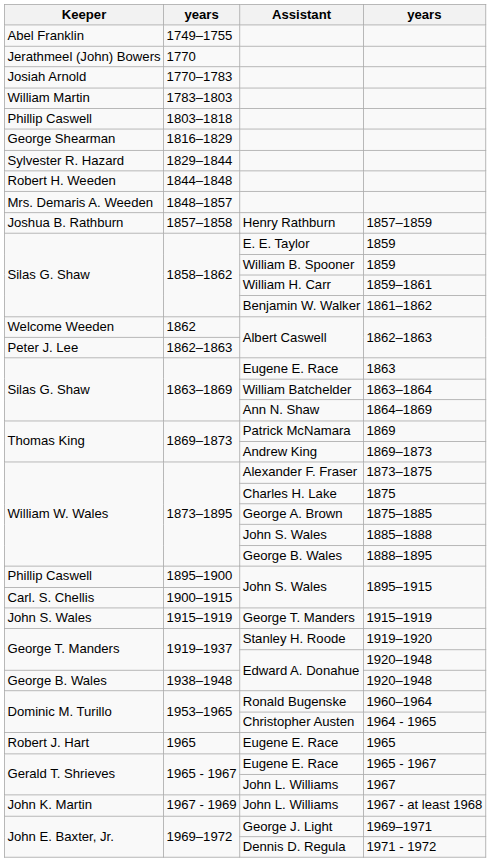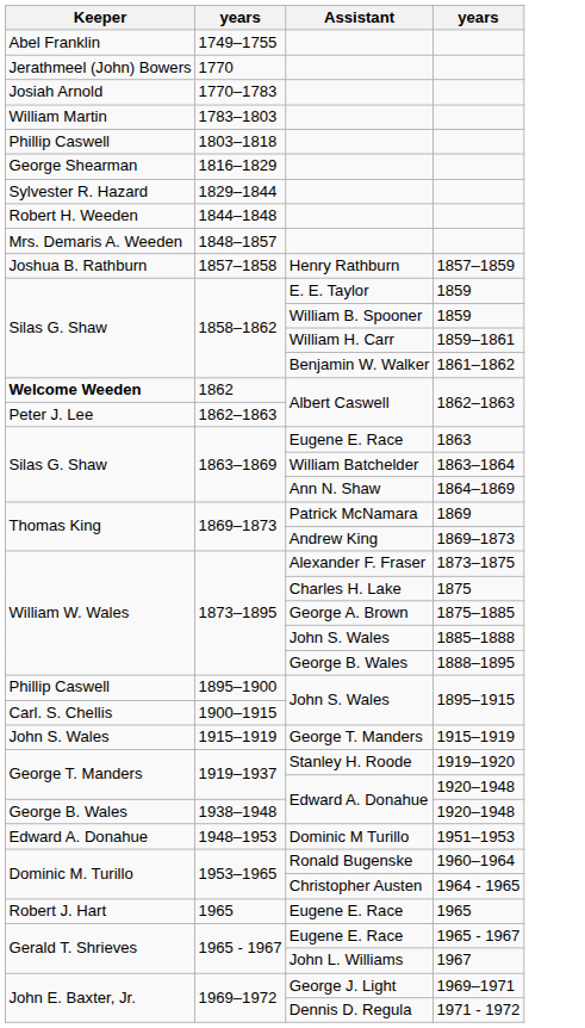 <table class="wikitable">
 <tr>
 <th>Keeper</th>
 <th>years</th>
 <th>Assistant</th>
 <th>years</th>
 </tr>
 <tr>
 <td>Abel Franklin</td>
 <td>1749–1755</td>
 <td></td>
 <td></td>
 </tr>
 <tr>
 <td>Jerathmeel (John) Bowers</td>
 <td>1770</td>
 <td></td>
 <td></td>
 </tr>
 <tr>
 <td>Josiah Arnold</td>
 <td>1770–1783</td>
 <td></td>
 <td></td>
 </tr>
 <tr>
 <td>William Martin</td>
 <td>1783–1803</td>
 <td></td>
 <td></td>
 </tr>
 <tr>
 <td>Phillip Caswell</td>
 <td>1803–1818</td>
 <td></td>
 <td></td>
 </tr>
 <tr>
 <td>George Shearman</td>
 <td>1816–1829</td>
 <td></td>
 <td></td>
 </tr>
 <tr>
 <td>Sylvester R. Hazard</td>
 <td>1829–1844</td>
 <td></td>
 <td></td>
 </tr>
 <tr>
 <td>Robert H. Weeden</td>
 <td>1844–1848</td>
 <td></td>
 <td></td>
 </tr>
 <tr>
 <td>Mrs. Demaris A. Weeden</td>
 <td>1848–1857</td>
 <td></td>
 <td></td>
 </tr>
 <tr>
 <td>Joshua B. Rathburn</td>
 <td>1857–1858</td>
 <td rowspan="2">Henry Rathburn</td>
 <td rowspan="2">1857–1859</td>
 </tr>
 <tr>
 <td rowspan="5">Silas G. Shaw</td>
 <td rowspan="5">1858–1862</td>
 </tr>
 <tr>
 <td>E. E. Taylor</td>
 <td>1859</td>
 </tr>
 <tr>
 <td>William B. Spooner</td>
 <td>1859</td>
 </tr>
 <tr>
 <td>William H. Carr</td>
 <td>1859–1861</td>
 </tr>
 <tr>
 <td>Benjamin W. Walker</td>
 <td>1861–1862</td>
 </tr>
 <tr>
-<td>Welcome Weeden</td>
+<td><strong>Welcome Weeden</strong></td>
 <td>1862</td>
 <td rowspan="2">Albert Caswell</td>
 <td rowspan="2">1862–1863</td>
 </tr>
 <tr>
 <td>Peter J. Lee</td>
 <td>1862–1863</td>
 </tr>
 <tr>
 <td rowspan="3">Silas G. Shaw</td>
 <td rowspan="3">1863–1869</td>
 <td>Eugene E. Race</td>
 <td>1863</td>
 </tr>
 <tr>
 <td>William Batchelder</td>
 <td>1863–1864</td>
 </tr>
 <tr>
 <td>Ann N. Shaw</td>
 <td>1864–1869</td>
 </tr>
 <tr>
 <td rowspan="2">Thomas King</td>
 <td rowspan="2">1869–1873</td>
 <td>Patrick McNamara</td>
 <td>1869</td>
 </tr>
 <tr>
 <td>Andrew King</td>
 <td>1869–1873</td>
 </tr>
 <tr>
 <td rowspan="6">William W. Wales</td>
 <td rowspan="6">1873–1895</td>
 <td>Alexander F. Fraser</td>
 <td>1873–1875</td>
 </tr>
 <tr>
 <td>Charles H. Lake</td>
 <td>1875</td>
 </tr>
 <tr>
 <td>George A. Brown</td>
 <td>1875–1885</td>
 </tr>
 <tr>
 <td>John S. Wales</td>
 <td>1885–1888</td>
 </tr>
 <tr>
 <td>George B. Wales</td>
 <td>1888–1895</td>
 </tr>
 <tr>
 <td rowspan="3">John S. Wales</td>
 <td rowspan="3">1895–1915</td>
 </tr>
 <tr>
 <td>Phillip Caswell</td>
 <td>1895–1900</td>
 </tr>
 <tr>
 <td>Carl. S. Chellis</td>
 <td>1900–1915</td>
 </tr>
 <tr>
 <td>John S. Wales</td>
 <td>1915–1919</td>
 <td>George T. Manders</td>
 <td>1915–1919</td>
 </tr>
 <tr>
 <td rowspan="2">George T. Manders</td>
 <td rowspan="2">1919–1937</td>
 <td>Stanley H. Roode</td>
 <td>1919–1920</td>
 </tr>
 <tr>
 <td rowspan="2">Edward A. Donahue</td>
 <td>1920–1948</td>
 </tr>
 <tr>
 <td>George B. Wales</td>
 <td>1938–1948</td>
 <td>1920–1948</td>
 </tr>
 <tr>
+<td>Edward A. Donahue</td>
+<td>1948–1953</td>
+<td>Dominic M Turillo</td>
+<td>1951–1953</td>
+</tr>
+<tr>
 <td rowspan="2">Dominic M. Turillo</td>
 <td rowspan="2">1953–1965</td>
 <td>Ronald Bugenske</td>
 <td>1960–1964</td>
 </tr>
 <tr>
 <td>Christopher Austen</td>
 <td>1964 - 1965</td>
 </tr>
 <tr>
 <td>Robert J. Hart</td>
 <td>1965</td>
 <td>Eugene E. Race</td>
 <td>1965</td>
 </tr>
 <tr>
 <td rowspan="2">Gerald T. Shrieves</td>
 <td rowspan="2">1965 - 1967</td>
 <td>Eugene E. Race</td>
 <td>1965 - 1967</td>
 </tr>
 <tr>
 <td>John L. Williams</td>
 <td>1967</td>
 </tr>
 <tr>
-<td>John K. Martin</td>
-<td>1967 - 1969</td>
-<td>John L. Williams</td>
-<td>1967 - at least 1968</td>
-</tr>
-<tr>
 <td rowspan="2">John E. Baxter, Jr.</td>
 <td rowspan="2">1969–1972</td>
 <td>George J. Light</td>
 <td>1969–1971</td>
 </tr>
 <tr>
 <td>Dennis D. Regula</td>
 <td>1971 - 1972</td>
 </tr>
 </table>
